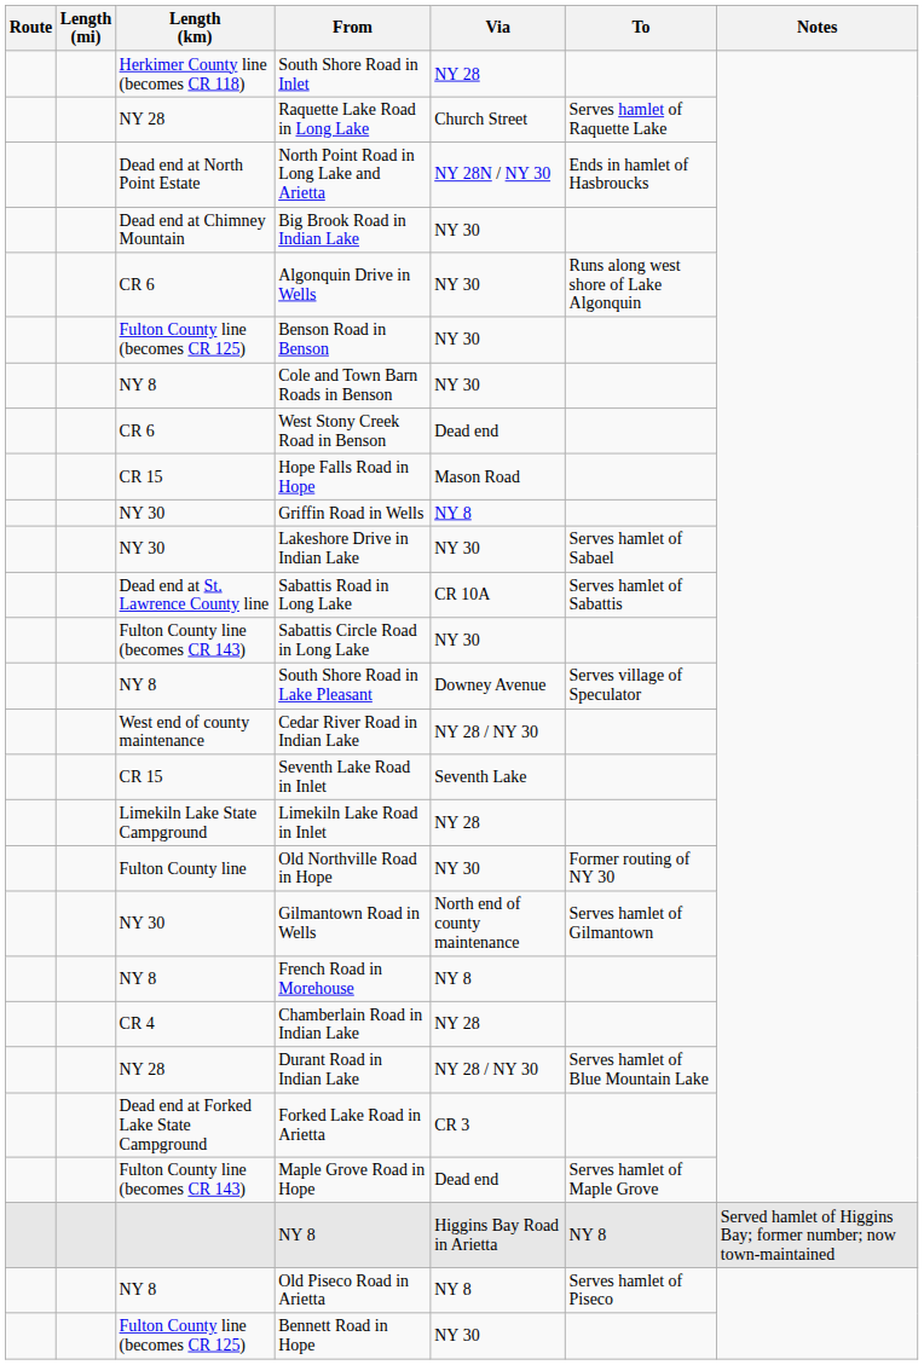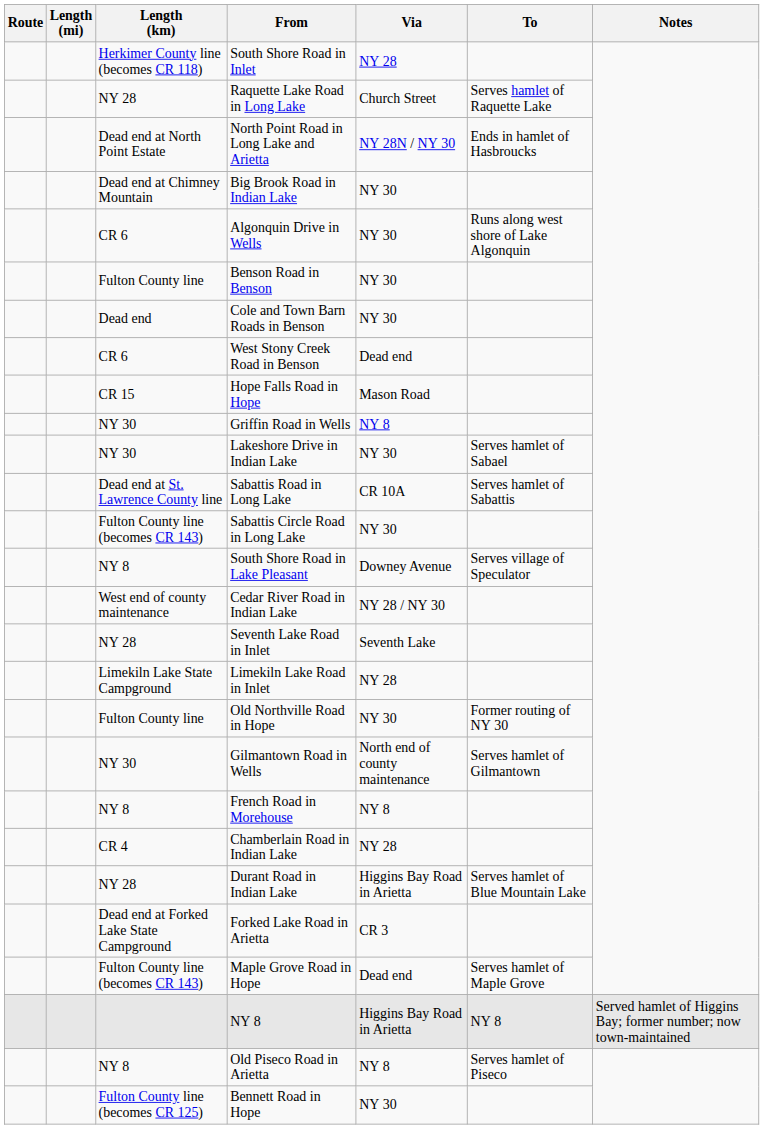 <table class="wikitable sortable">
 <tr>
 <th>Route</th>
 <th>Length<br>(mi)</th>
 <th>Length<br>(km)</th>
 <th class="unsortable">From</th>
 <th class="unsortable">Via</th>
 <th class="unsortable">To</th>
 <th class="unsortable">Notes</th>
 </tr>
 <tr>
 <td id="1"></td>
 <td></td>
 <td><a href='#'>Herkimer County</a> line (becomes <a href='#'>CR 118</a>)</td>
 <td>South Shore Road in <a href='#'>Inlet</a></td>
 <td><a href='#'>NY&nbsp;28</a></td>
 <td></td>
 </tr>
 <tr>
 <td id="2"></td>
 <td></td>
 <td>NY 28</td>
 <td>Raquette Lake Road in <a href='#'>Long Lake</a></td>
 <td>Church Street</td>
 <td>Serves <a href='#'>hamlet</a> of Raquette Lake</td>
 </tr>
 <tr>
 <td id="3"></td>
 <td></td>
 <td>Dead end at North Point Estate</td>
 <td>North Point Road in Long Lake and <a href='#'>Arietta</a></td>
 <td><a href='#'>NY&nbsp;28N</a> / <a href='#'>NY&nbsp;30</a></td>
 <td>Ends in hamlet of Hasbroucks</td>
 </tr>
 <tr>
 <td id="4"></td>
 <td></td>
 <td>Dead end at Chimney Mountain</td>
 <td>Big Brook Road in <a href='#'>Indian Lake</a></td>
 <td>NY 30</td>
 <td></td>
 </tr>
 <tr>
 <td id="5"></td>
 <td></td>
 <td>CR 6</td>
 <td>Algonquin Drive in <a href='#'>Wells</a></td>
 <td>NY 30</td>
 <td>Runs along west shore of Lake Algonquin</td>
 </tr>
 <tr>
 <td id="6"></td>
 <td></td>
-<td><a href='#'>Fulton County</a> line (becomes <a href='#'>CR 125</a>)</td>
+<td>Fulton County line</td>
 <td>Benson Road in <a href='#'>Benson</a></td>
 <td>NY 30</td>
 <td></td>
 </tr>
 <tr>
 <td id="6A-1"></td>
 <td></td>
-<td>NY 8</td>
+<td>Dead end</td>
 <td>Cole and Town Barn Roads in Benson</td>
 <td>NY 30</td>
 <td></td>
 </tr>
 <tr>
 <td id="6A-2"></td>
 <td></td>
 <td>CR 6</td>
 <td>West Stony Creek Road in Benson</td>
 <td>Dead end</td>
 <td></td>
 </tr>
 <tr>
 <td id="7"></td>
 <td></td>
 <td>CR 15</td>
 <td>Hope Falls Road in <a href='#'>Hope</a></td>
 <td>Mason Road</td>
 <td></td>
 </tr>
 <tr>
 <td id="8"></td>
 <td></td>
 <td>NY 30</td>
 <td>Griffin Road in Wells</td>
 <td><a href='#'>NY&nbsp;8</a></td>
 <td></td>
 </tr>
 <tr>
 <td id="9"></td>
 <td></td>
 <td>NY 30</td>
 <td>Lakeshore Drive in Indian Lake</td>
 <td>NY 30</td>
 <td>Serves hamlet of Sabael</td>
 </tr>
 <tr>
 <td id="10"></td>
 <td></td>
 <td>Dead end at <a href='#'>St. Lawrence County</a> line</td>
 <td>Sabattis Road in Long Lake</td>
 <td>CR 10A</td>
 <td>Serves hamlet of Sabattis</td>
 </tr>
 <tr>
 <td id="10A"></td>
 <td></td>
 <td>Fulton County line (becomes <a href='#'>CR 143</a>)</td>
 <td>Sabattis Circle Road in Long Lake</td>
 <td>NY 30</td>
 <td></td>
 </tr>
 <tr>
 <td id="11"></td>
 <td></td>
 <td>NY 8</td>
 <td>South Shore Road in <a href='#'>Lake Pleasant</a></td>
 <td>Downey Avenue</td>
 <td>Serves village of Speculator</td>
 </tr>
 <tr>
 <td id="12"></td>
 <td></td>
 <td>West end of county maintenance</td>
 <td>Cedar River Road in Indian Lake</td>
 <td>NY 28 / NY 30</td>
 <td></td>
 </tr>
 <tr>
 <td id="13"></td>
 <td></td>
-<td>CR 15</td>
+<td>NY 28</td>
 <td>Seventh Lake Road in Inlet</td>
 <td>Seventh Lake</td>
 <td></td>
 </tr>
 <tr>
 <td id="14"></td>
 <td></td>
 <td>Limekiln Lake State Campground</td>
 <td>Limekiln Lake Road in Inlet</td>
 <td>NY 28</td>
 <td></td>
 </tr>
 <tr>
 <td id="15"></td>
 <td></td>
 <td>Fulton County line</td>
 <td>Old Northville Road in Hope</td>
 <td>NY 30</td>
 <td>Former routing of NY 30</td>
 </tr>
 <tr>
 <td id="16"></td>
 <td></td>
 <td>NY 30</td>
 <td>Gilmantown Road in Wells</td>
 <td>North end of county maintenance</td>
 <td>Serves hamlet of Gilmantown</td>
 </tr>
 <tr>
 <td id="17"></td>
 <td></td>
 <td>NY 8</td>
 <td>French Road in <a href='#'>Morehouse</a></td>
 <td>NY 8</td>
 <td></td>
 </tr>
 <tr>
 <td id="18"></td>
 <td></td>
 <td>CR 4</td>
 <td>Chamberlain Road in Indian Lake</td>
 <td>NY 28</td>
 <td></td>
 </tr>
 <tr>
 <td id="19"></td>
 <td></td>
 <td>NY 28</td>
 <td>Durant Road in Indian Lake</td>
-<td>NY 28 / NY 30</td>
+<td>Higgins Bay Road in Arietta</td>
 <td>Serves hamlet of Blue Mountain Lake</td>
 </tr>
 <tr>
 <td id="20"></td>
 <td></td>
 <td>Dead end at Forked Lake State Campground</td>
 <td>Forked Lake Road in Arietta</td>
 <td>CR 3</td>
 <td></td>
 </tr>
 <tr>
 <td id="21"></td>
 <td></td>
 <td>Fulton County line (becomes <a href='#'>CR 143</a>)</td>
 <td>Maple Grove Road in Hope</td>
 <td>Dead end</td>
 <td>Serves hamlet of Maple Grove</td>
 </tr>
 <tr bgcolor="#e7e7e7">
 <td id="23"></td>
 <td></td>
 <td></td>
 <td>NY 8</td>
 <td>Higgins Bay Road in Arietta</td>
 <td>NY 8</td>
 <td>Served hamlet of Higgins Bay; former number; now town-maintained</td>
 </tr>
 <tr>
 <td id="24"></td>
 <td></td>
 <td>NY 8</td>
 <td>Old Piseco Road in Arietta</td>
 <td>NY 8</td>
 <td>Serves hamlet of Piseco</td>
 </tr>
 <tr>
 <td id="25"></td>
 <td></td>
 <td><a href='#'>Fulton County</a> line (becomes <a href='#'>CR 125</a>)</td>
 <td>Bennett Road in Hope</td>
 <td>NY 30</td>
 <td></td>
 </tr>
 </table>
